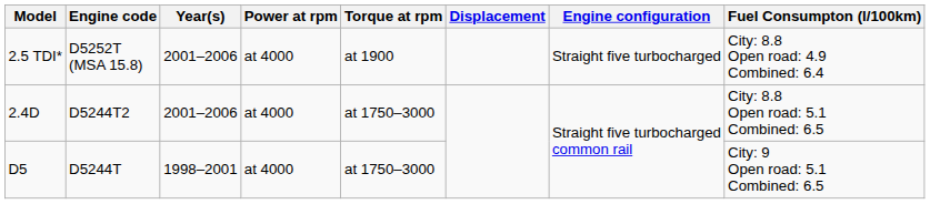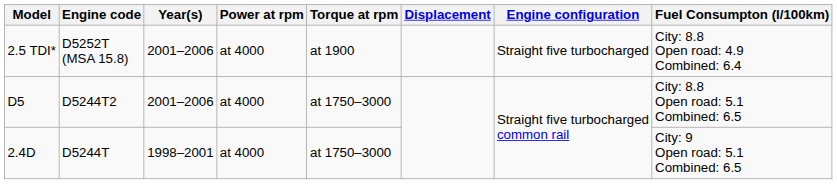 <table class="wikitable collapsible">
 <tr>
 <th>Model</th>
 <th>Engine code</th>
 <th>Year(s)</th>
 <th>Power at rpm</th>
 <th>Torque at rpm</th>
 <th><a href='#'>Displacement</a></th>
 <th><a href='#'>Engine configuration</a></th>
 <th>Fuel Consumpton (l/100km)</th>
 </tr>
 <tr>
 <td>2.5 TDI*</td>
 <td>D5252T<br>(MSA 15.8)</td>
 <td>2001–2006</td>
 <td> at 4000</td>
 <td> at 1900</td>
 <td></td>
 <td>Straight five turbocharged</td>
 <td>City: 8.8<br>Open road: 4.9<br>Combined: 6.4</td>
 </tr>
 <tr>
-<td>2.4D</td>
+<td>D5</td>
 <td>D5244T2</td>
 <td>2001–2006</td>
 <td> at 4000</td>
 <td> at 1750–3000</td>
 <td rowspan="2"></td>
 <td rowspan="2">Straight five turbocharged<br><a href='#'>common rail</a></td>
 <td>City: 8.8<br>Open road: 5.1<br>Combined: 6.5</td>
 </tr>
 <tr>
-<td>D5</td>
+<td>2.4D</td>
 <td>D5244T</td>
 <td>1998–2001</td>
 <td> at 4000</td>
 <td> at 1750–3000</td>
 <td>City: 9<br>Open road: 5.1<br>Combined: 6.5</td>
 </tr>
 </table>
